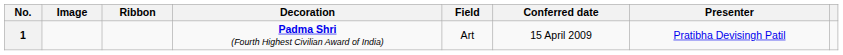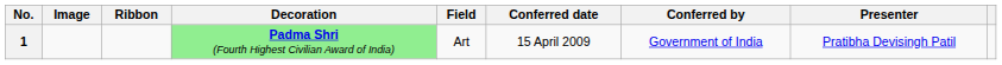 <table class="wikitable" style="width:100%;text-align:center">
 <tr>
 <th>No.</th>
 <th>Image</th>
 <th>Ribbon</th>
 <th>Decoration</th>
 <th>Field</th>
 <th>Conferred date</th>
+<th>Conferred by</th>
 <th>Presenter</th>
 <th></th>
 </tr>
 <tr>
 <th>1</th>
 <td></td>
 <td></td>
-<td><strong><a href='#'>Padma Shri</a></strong><br><small><em>(Fourth Highest Civilian Award of India)</em></small></td>
+<td style="background: lightgreen;"><strong><a href='#'>Padma Shri</a></strong><br><small><em>(Fourth Highest Civilian Award of India)</em></small></td>
 <td>Art</td>
 <td>15 April 2009</td>
+<td><a href='#'>Government of India</a></td>
 <td><a href='#'>Pratibha Devisingh Patil</a></td>
 <td></td>
 </tr>
 </table>
